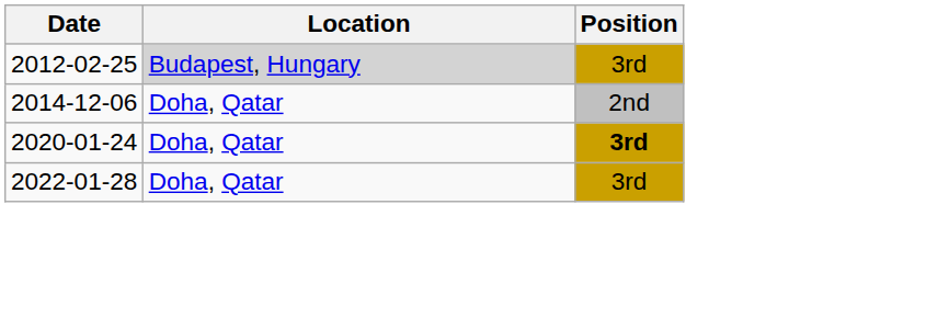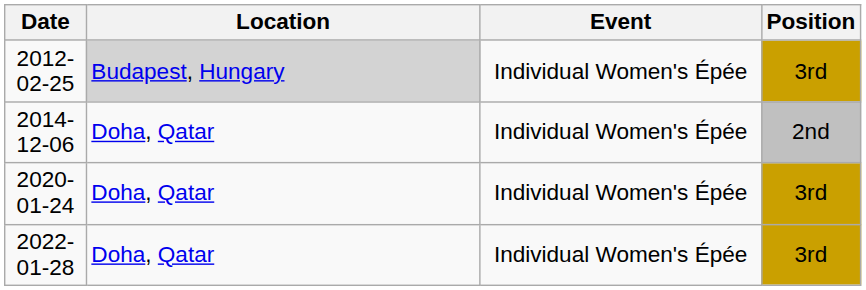 <table class="wikitable" style="text-align:center;">
 <tr>
 <th>Date</th>
 <th style="width:17em">Location</th>
+<th style="width:12em">Event</th>
 <th>Position</th>
 </tr>
 <tr>
 <td>2012-02-25</td>
 <td rowspan="1" align="left" style="background: lightgrey;"> <a href='#'>Budapest</a>, <a href='#'>Hungary</a></td>
+<td>Individual Women's Épée</td>
 <td bgcolor="caramel">3rd</td>
 </tr>
 <tr>
 <td>2014-12-06</td>
 <td rowspan="1" align="left"> <a href='#'>Doha</a>, <a href='#'>Qatar</a></td>
+<td>Individual Women's Épée</td>
 <td bgcolor="silver">2nd</td>
 </tr>
 <tr>
 <td>2020-01-24</td>
 <td rowspan="1" align="left"> <a href='#'>Doha</a>, <a href='#'>Qatar</a></td>
-<td bgcolor="caramel"><strong>3rd</strong></td>
+<td>Individual Women's Épée</td>
+<td bgcolor="caramel">3rd</td>
 </tr>
 <tr>
 <td>2022-01-28</td>
 <td rowspan="1" align="left"> <a href='#'>Doha</a>, <a href='#'>Qatar</a></td>
+<td>Individual Women's Épée</td>
 <td bgcolor="caramel">3rd</td>
 </tr>
 </table>
